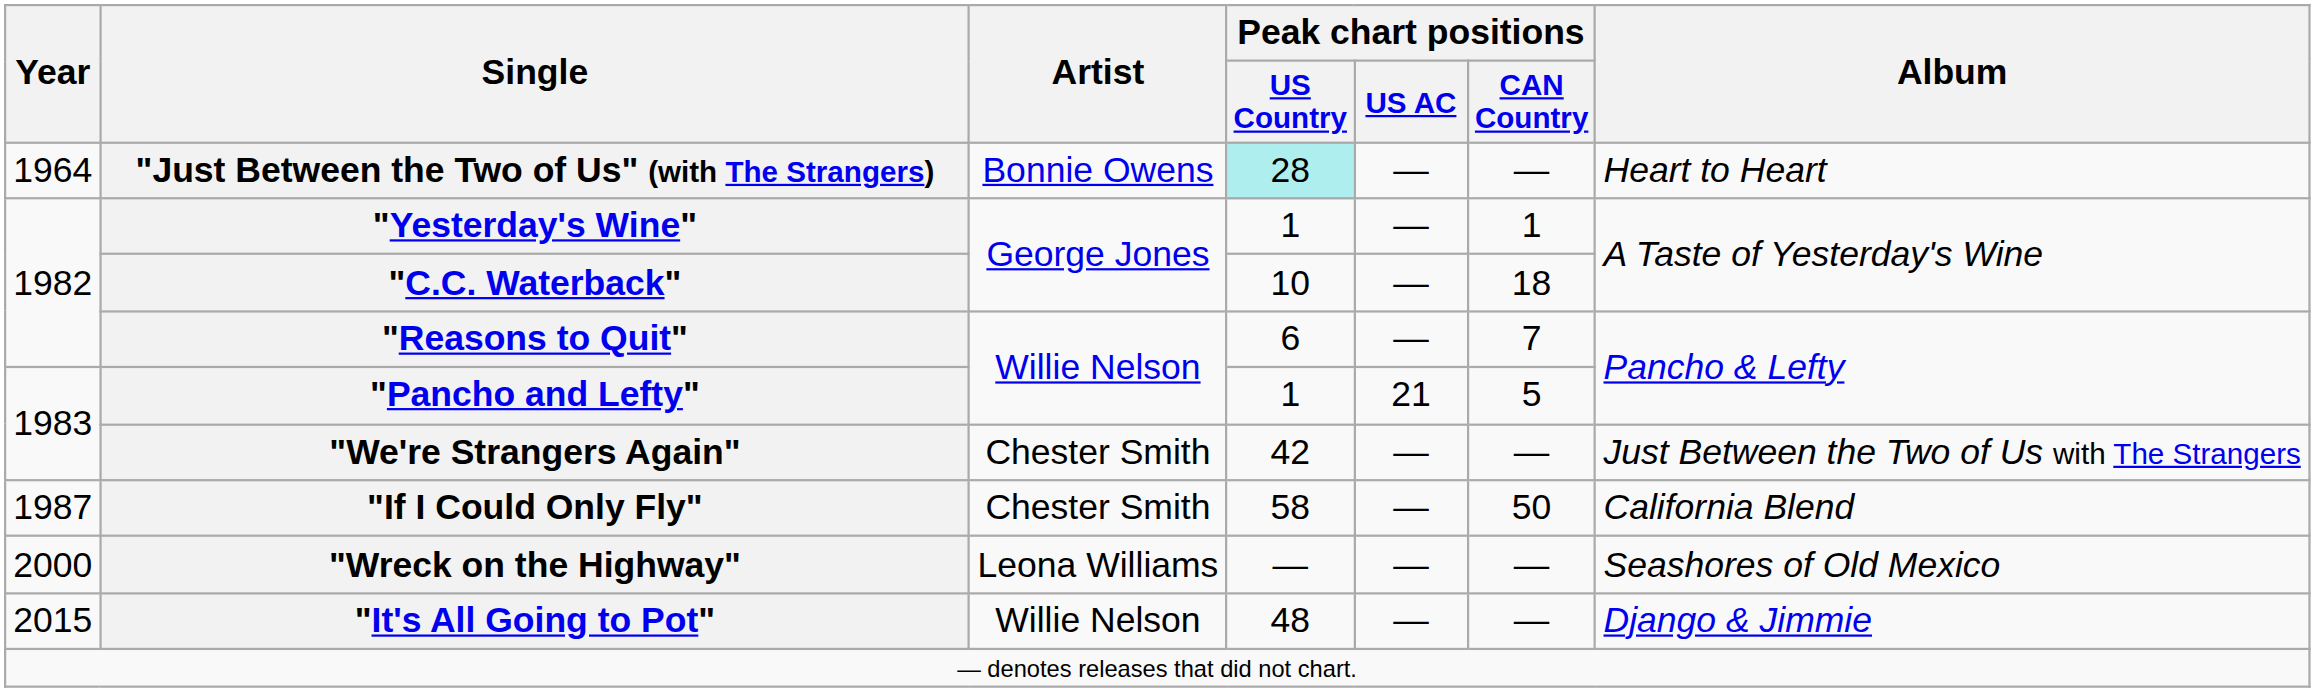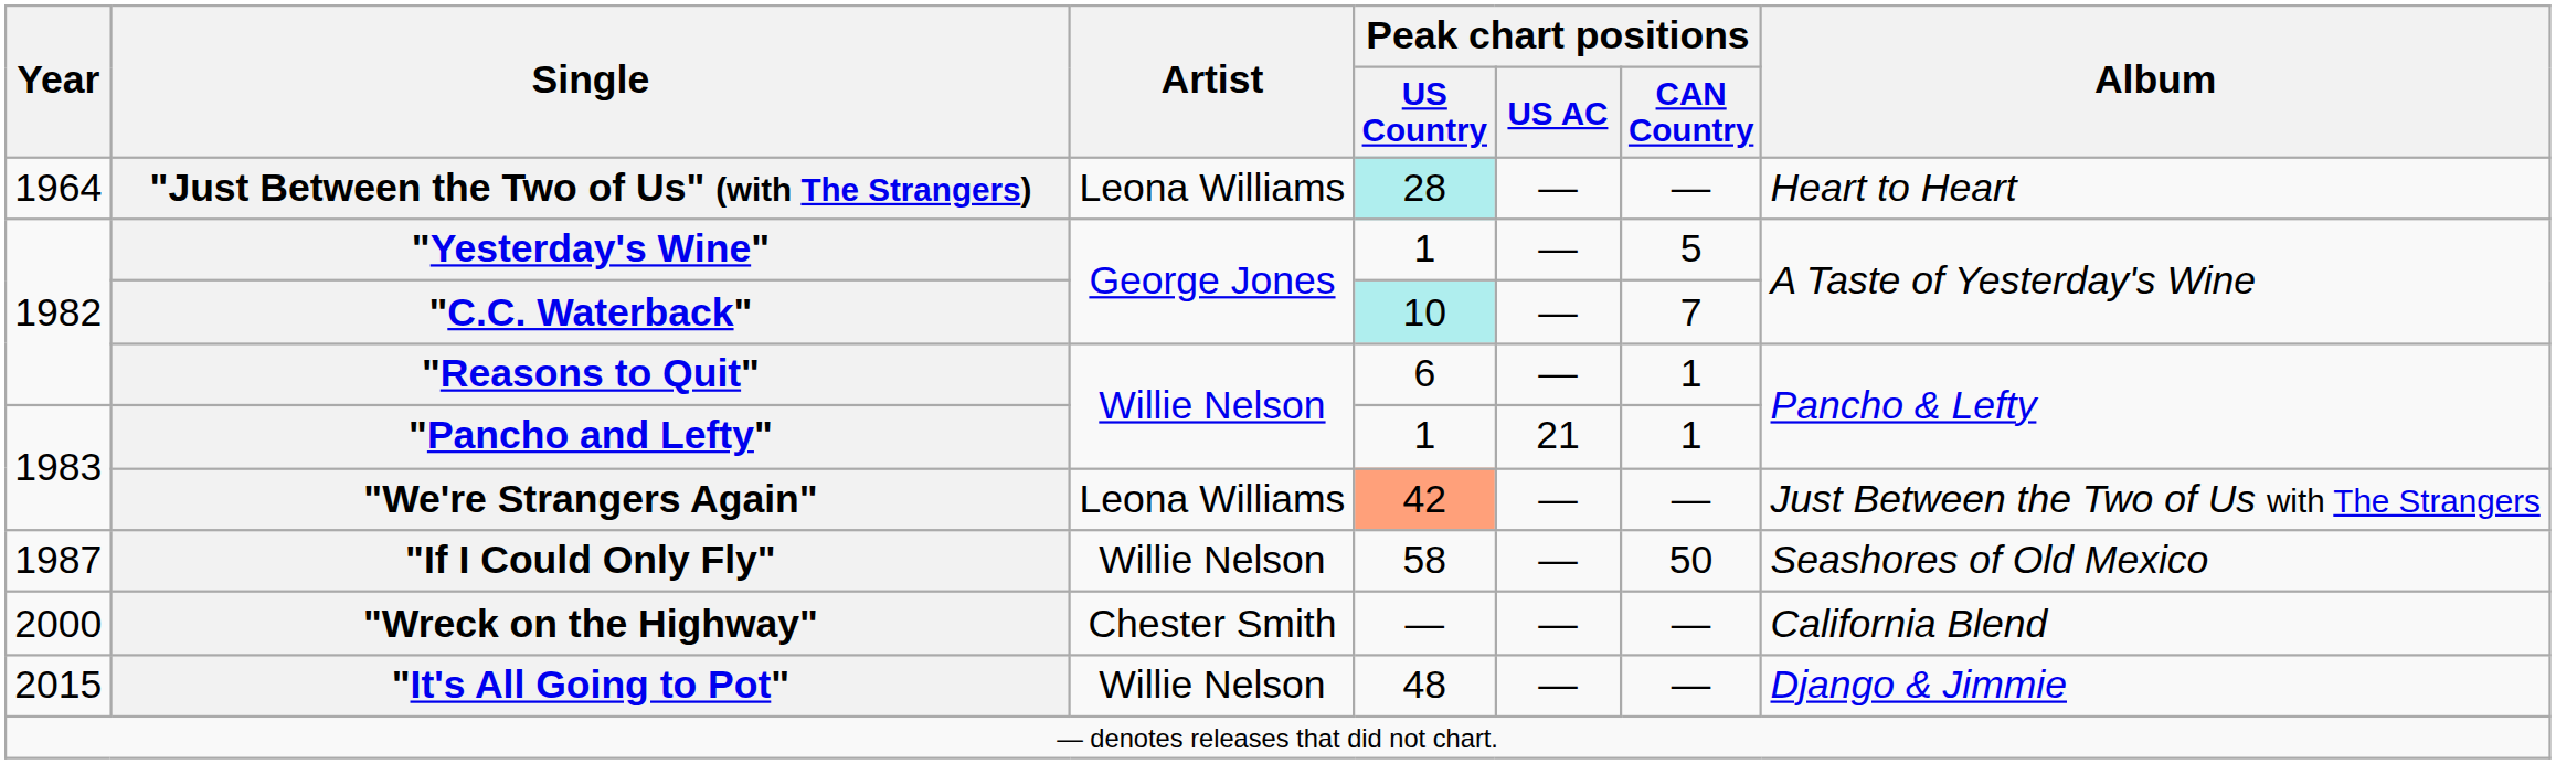 <table class="wikitable plainrowheaders" style="text-align:center;">
 <tr>
 <th rowspan="2">Year</th>
 <th rowspan="2" style="width:24em;">Single</th>
 <th rowspan="2">Artist</th>
 <th colspan="3">Peak chart positions</th>
 <th rowspan="2">Album</th>
 </tr>
 <tr style="font-size:smaller;">
 <th width="45"><a href='#'>US Country</a></th>
 <th width="45"><a href='#'>US AC</a></th>
 <th width="45"><a href='#'>CAN Country</a></th>
 </tr>
 <tr>
 <td>1964</td>
 <th scope="row">"Just Between the Two of Us" <small>(with <a href='#'>The Strangers</a>)</small></th>
-<td><a href='#'>Bonnie Owens</a></td>
+<td>Leona Williams</td>
 <td style="background: paleturquoise;">28</td>
 <td>—</td>
 <td>—</td>
 <td align="left"><em>Heart to Heart</em></td>
 </tr>
 <tr>
 <td rowspan="3">1982</td>
 <th scope="row">"<a href='#'>Yesterday's Wine</a>"</th>
 <td rowspan="2"><a href='#'>George Jones</a></td>
 <td>1</td>
 <td>—</td>
-<td>1</td>
+<td>5</td>
 <td rowspan="2" align="left"><em>A Taste of Yesterday's Wine</em></td>
 </tr>
 <tr>
 <th scope="row">"<a href='#'>C.C. Waterback</a>"</th>
-<td>10</td>
+<td style="background: paleturquoise;">10</td>
 <td>—</td>
-<td>18</td>
+<td>7</td>
 </tr>
 <tr>
 <th scope="row">"<a href='#'>Reasons to Quit</a>"</th>
 <td rowspan="2"><a href='#'>Willie Nelson</a></td>
 <td>6</td>
 <td>—</td>
-<td>7</td>
+<td>1</td>
 <td rowspan="2" align="left"><em><a href='#'>Pancho & Lefty</a></em></td>
 </tr>
 <tr>
 <td rowspan="2">1983</td>
 <th scope="row">"<a href='#'>Pancho and Lefty</a>"</th>
 <td>1</td>
 <td>21</td>
-<td>5</td>
+<td>1</td>
 </tr>
 <tr>
 <th scope="row">"We're Strangers Again"</th>
-<td>Chester Smith</td>
-<td>42</td>
+<td>Leona Williams</td>
+<td style="background: lightsalmon;">42</td>
 <td>—</td>
 <td>—</td>
 <td align="left"><em>Just Between the Two of Us</em> <small>with <a href='#'>The Strangers</a></small></td>
 </tr>
 <tr>
 <td>1987</td>
 <th scope="row">"If I Could Only Fly"</th>
-<td>Chester Smith</td>
+<td>Willie Nelson</td>
 <td>58</td>
 <td>—</td>
 <td>50</td>
-<td align="left"><em>California Blend</em></td>
+<td align="left"><em>Seashores of Old Mexico</em></td>
 </tr>
 <tr>
 <td>2000</td>
 <th scope="row">"Wreck on the Highway"</th>
-<td>Leona Williams</td>
+<td>Chester Smith</td>
 <td>—</td>
 <td>—</td>
 <td>—</td>
-<td align="left"><em>Seashores of Old Mexico</em></td>
+<td align="left"><em>California Blend</em></td>
 </tr>
 <tr>
 <td>2015</td>
 <th scope="row">"<a href='#'>It's All Going to Pot</a>"</th>
 <td>Willie Nelson</td>
 <td>48</td>
 <td>—</td>
 <td>—</td>
 <td align="left"><em><a href='#'>Django & Jimmie</a></em></td>
 </tr>
 <tr>
 <td colspan="7" style="font-size: 8pt">— denotes releases that did not chart.</td>
 </tr>
 </table>
